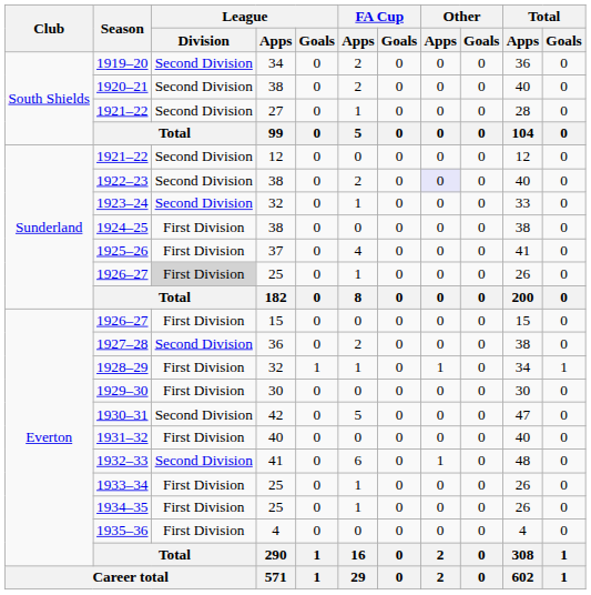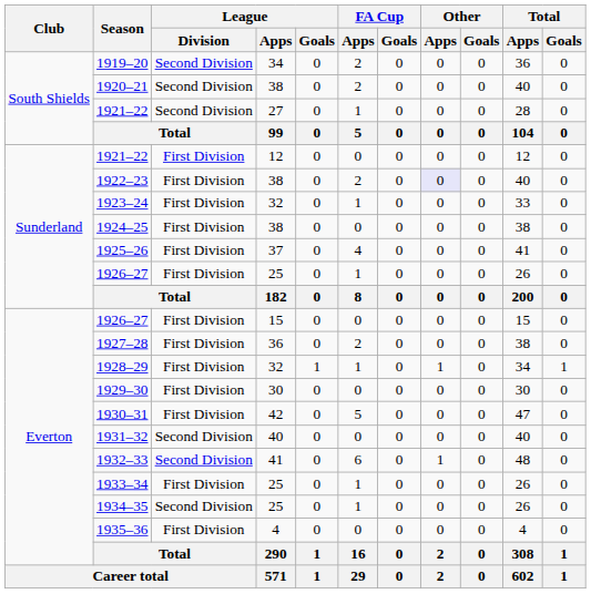 <table class="wikitable" style="text-align:center">
 <tr>
 <th rowspan="2">Club</th>
 <th rowspan="2">Season</th>
 <th colspan="3">League</th>
 <th colspan="2"><a href='#'>FA Cup</a></th>
 <th colspan="2">Other</th>
 <th colspan="2">Total</th>
 </tr>
 <tr>
 <th>Division</th>
 <th>Apps</th>
 <th>Goals</th>
 <th>Apps</th>
 <th>Goals</th>
 <th>Apps</th>
 <th>Goals</th>
 <th>Apps</th>
 <th>Goals</th>
 </tr>
 <tr>
 <td rowspan="4"><a href='#'>South Shields</a></td>
 <td><a href='#'>1919–20</a></td>
 <td><a href='#'>Second Division</a></td>
 <td>34</td>
 <td>0</td>
 <td>2</td>
 <td>0</td>
 <td>0</td>
 <td>0</td>
 <td>36</td>
 <td>0</td>
 </tr>
 <tr>
 <td><a href='#'>1920–21</a></td>
 <td>Second Division</td>
 <td>38</td>
 <td>0</td>
 <td>2</td>
 <td>0</td>
 <td>0</td>
 <td>0</td>
 <td>40</td>
 <td>0</td>
 </tr>
 <tr>
 <td><a href='#'>1921–22</a></td>
 <td>Second Division</td>
 <td>27</td>
 <td>0</td>
 <td>1</td>
 <td>0</td>
 <td>0</td>
 <td>0</td>
 <td>28</td>
 <td>0</td>
 </tr>
 <tr>
 <th colspan="2">Total</th>
 <th>99</th>
 <th>0</th>
 <th>5</th>
 <th>0</th>
 <th>0</th>
 <th>0</th>
 <th>104</th>
 <th>0</th>
 </tr>
 <tr>
 <td rowspan="7"><a href='#'>Sunderland</a></td>
 <td><a href='#'>1921–22</a></td>
-<td>Second Division</td>
+<td><a href='#'>First Division</a></td>
 <td>12</td>
 <td>0</td>
 <td>0</td>
 <td>0</td>
 <td>0</td>
 <td>0</td>
 <td>12</td>
 <td>0</td>
 </tr>
 <tr>
 <td><a href='#'>1922–23</a></td>
-<td>Second Division</td>
+<td>First Division</td>
 <td>38</td>
 <td>0</td>
 <td>2</td>
 <td>0</td>
 <td style="background: lavender;">0</td>
 <td>0</td>
 <td>40</td>
 <td>0</td>
 </tr>
 <tr>
 <td><a href='#'>1923–24</a></td>
-<td><a href='#'>Second Division</a></td>
+<td>First Division</td>
 <td>32</td>
 <td>0</td>
 <td>1</td>
 <td>0</td>
 <td>0</td>
 <td>0</td>
 <td>33</td>
 <td>0</td>
 </tr>
 <tr>
 <td><a href='#'>1924–25</a></td>
 <td>First Division</td>
 <td>38</td>
 <td>0</td>
 <td>0</td>
 <td>0</td>
 <td>0</td>
 <td>0</td>
 <td>38</td>
 <td>0</td>
 </tr>
 <tr>
 <td><a href='#'>1925–26</a></td>
 <td>First Division</td>
 <td>37</td>
 <td>0</td>
 <td>4</td>
 <td>0</td>
 <td>0</td>
 <td>0</td>
 <td>41</td>
 <td>0</td>
 </tr>
 <tr>
 <td><a href='#'>1926–27</a></td>
-<td style="background: lightgrey;">First Division</td>
+<td>First Division</td>
 <td>25</td>
 <td>0</td>
 <td>1</td>
 <td>0</td>
 <td>0</td>
 <td>0</td>
 <td>26</td>
 <td>0</td>
 </tr>
 <tr>
 <th colspan="2">Total</th>
 <th>182</th>
 <th>0</th>
 <th>8</th>
 <th>0</th>
 <th>0</th>
 <th>0</th>
 <th>200</th>
 <th>0</th>
 </tr>
 <tr>
 <td rowspan="11"><a href='#'>Everton</a></td>
 <td><a href='#'>1926–27</a></td>
 <td>First Division</td>
 <td>15</td>
 <td>0</td>
 <td>0</td>
 <td>0</td>
 <td>0</td>
 <td>0</td>
 <td>15</td>
 <td>0</td>
 </tr>
 <tr>
 <td><a href='#'>1927–28</a></td>
-<td><a href='#'>Second Division</a></td>
+<td>First Division</td>
 <td>36</td>
 <td>0</td>
 <td>2</td>
 <td>0</td>
 <td>0</td>
 <td>0</td>
 <td>38</td>
 <td>0</td>
 </tr>
 <tr>
 <td><a href='#'>1928–29</a></td>
 <td>First Division</td>
 <td>32</td>
 <td>1</td>
 <td>1</td>
 <td>0</td>
 <td>1</td>
 <td>0</td>
 <td>34</td>
 <td>1</td>
 </tr>
 <tr>
 <td><a href='#'>1929–30</a></td>
 <td>First Division</td>
 <td>30</td>
 <td>0</td>
 <td>0</td>
 <td>0</td>
 <td>0</td>
 <td>0</td>
 <td>30</td>
 <td>0</td>
 </tr>
 <tr>
 <td><a href='#'>1930–31</a></td>
-<td>Second Division</td>
+<td>First Division</td>
 <td>42</td>
 <td>0</td>
 <td>5</td>
 <td>0</td>
 <td>0</td>
 <td>0</td>
 <td>47</td>
 <td>0</td>
 </tr>
 <tr>
 <td><a href='#'>1931–32</a></td>
-<td>First Division</td>
+<td>Second Division</td>
 <td>40</td>
 <td>0</td>
 <td>0</td>
 <td>0</td>
 <td>0</td>
 <td>0</td>
 <td>40</td>
 <td>0</td>
 </tr>
 <tr>
 <td><a href='#'>1932–33</a></td>
 <td><a href='#'>Second Division</a></td>
 <td>41</td>
 <td>0</td>
 <td>6</td>
 <td>0</td>
 <td>1</td>
 <td>0</td>
 <td>48</td>
 <td>0</td>
 </tr>
 <tr>
 <td><a href='#'>1933–34</a></td>
 <td>First Division</td>
 <td>25</td>
 <td>0</td>
 <td>1</td>
 <td>0</td>
 <td>0</td>
 <td>0</td>
 <td>26</td>
 <td>0</td>
 </tr>
 <tr>
 <td><a href='#'>1934–35</a></td>
-<td>First Division</td>
+<td>Second Division</td>
 <td>25</td>
 <td>0</td>
 <td>1</td>
 <td>0</td>
 <td>0</td>
 <td>0</td>
 <td>26</td>
 <td>0</td>
 </tr>
 <tr>
 <td><a href='#'>1935–36</a></td>
 <td>First Division</td>
 <td>4</td>
 <td>0</td>
 <td>0</td>
 <td>0</td>
 <td>0</td>
 <td>0</td>
 <td>4</td>
 <td>0</td>
 </tr>
 <tr>
 <th colspan="2">Total</th>
 <th>290</th>
 <th>1</th>
 <th>16</th>
 <th>0</th>
 <th>2</th>
 <th>0</th>
 <th>308</th>
 <th>1</th>
 </tr>
 <tr>
 <th colspan="3">Career total</th>
 <th>571</th>
 <th>1</th>
 <th>29</th>
 <th>0</th>
 <th>2</th>
 <th>0</th>
 <th>602</th>
 <th>1</th>
 </tr>
 </table>
